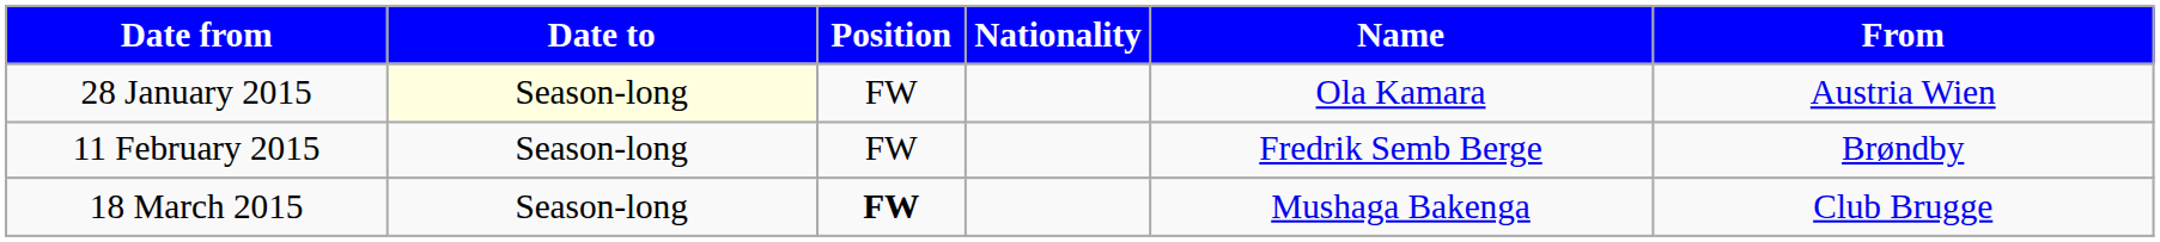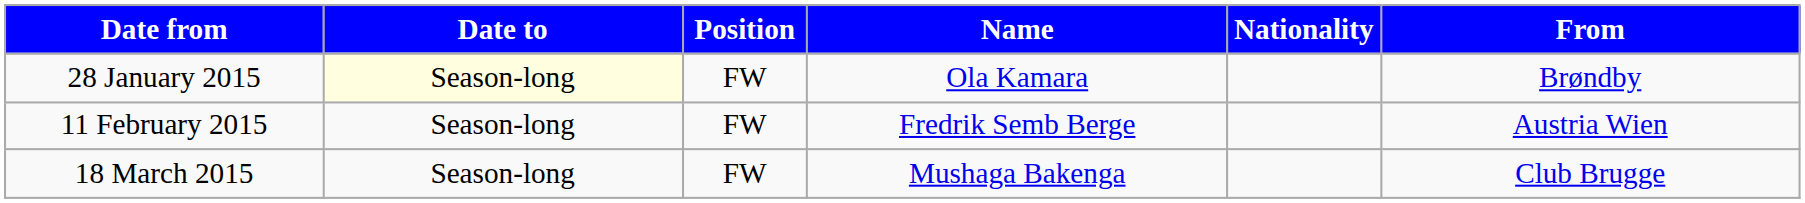 <table class="wikitable"  style="text-align:center; font-size:90%; ">
 <tr>
 <th style="background:#00f; color:white; width:150px;">Date from</th>
 <th style="background:#00f; color:white; width:170px;">Date to</th>
 <th style="background:#00f; color:white; width:55px;">Position</th>
+<th style="background:#00f; color:white; width:200px;">Name</th>
 <th style="background:#00f; color:white; width:55px;">Nationality</th>
-<th style="background:#00f; color:white; width:200px;">Name</th>
 <th style="background:#00f; color:white; width:200px;">From</th>
 </tr>
 <tr>
 <td>28 January 2015</td>
 <td style="background: lightyellow;">Season-long</td>
 <td>FW</td>
+<td><a href='#'>Ola Kamara</a></td>
 <td></td>
-<td><a href='#'>Ola Kamara</a></td>
-<td> <a href='#'>Austria Wien</a></td>
+<td> <a href='#'>Brøndby</a></td>
 </tr>
 <tr>
 <td>11 February 2015</td>
 <td>Season-long</td>
 <td>FW</td>
+<td><a href='#'>Fredrik Semb Berge</a></td>
 <td></td>
-<td><a href='#'>Fredrik Semb Berge</a></td>
-<td> <a href='#'>Brøndby</a></td>
+<td> <a href='#'>Austria Wien</a></td>
 </tr>
 <tr>
 <td>18 March 2015</td>
 <td>Season-long</td>
-<td><strong>FW</strong></td>
+<td>FW</td>
+<td><a href='#'>Mushaga Bakenga</a></td>
 <td></td>
-<td><a href='#'>Mushaga Bakenga</a></td>
 <td> <a href='#'>Club Brugge</a></td>
 </tr>
 </table>
